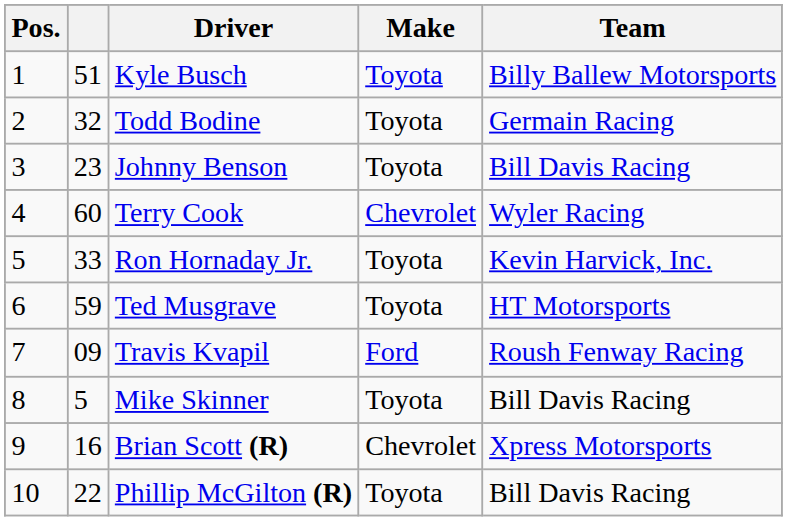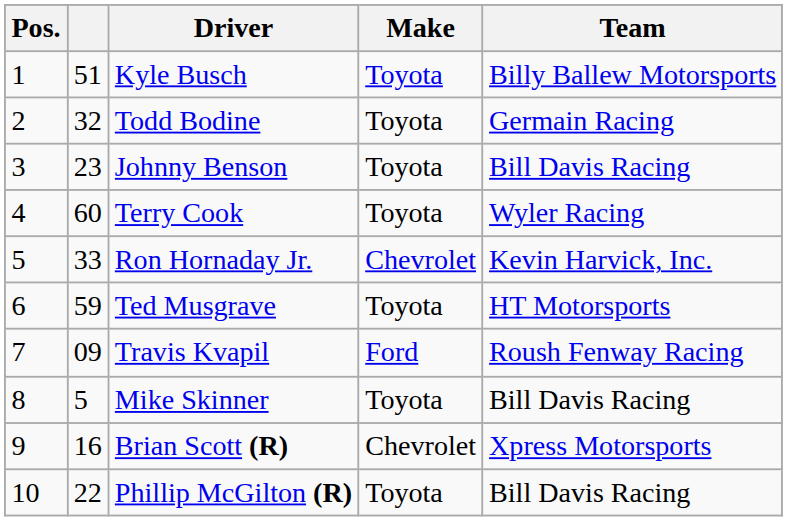 <table class="wikitable" style="font-size: 95%;">
 <tr>
 <th>Pos.</th>
 <th></th>
 <th>Driver</th>
 <th>Make</th>
 <th>Team</th>
 </tr>
 <tr>
 <td>1</td>
 <td>51</td>
 <td><a href='#'>Kyle Busch</a></td>
 <td><a href='#'>Toyota</a></td>
 <td><a href='#'>Billy Ballew Motorsports</a></td>
 </tr>
 <tr>
 <td>2</td>
 <td>32</td>
 <td><a href='#'>Todd Bodine</a></td>
 <td>Toyota</td>
 <td><a href='#'>Germain Racing</a></td>
 </tr>
 <tr>
 <td>3</td>
 <td>23</td>
 <td><a href='#'>Johnny Benson</a></td>
 <td>Toyota</td>
 <td><a href='#'>Bill Davis Racing</a></td>
 </tr>
 <tr>
 <td>4</td>
 <td>60</td>
 <td><a href='#'>Terry Cook</a></td>
-<td><a href='#'>Chevrolet</a></td>
+<td>Toyota</td>
 <td><a href='#'>Wyler Racing</a></td>
 </tr>
 <tr>
 <td>5</td>
 <td>33</td>
 <td><a href='#'>Ron Hornaday Jr.</a></td>
-<td>Toyota</td>
+<td><a href='#'>Chevrolet</a></td>
 <td><a href='#'>Kevin Harvick, Inc.</a></td>
 </tr>
 <tr>
 <td>6</td>
 <td>59</td>
 <td><a href='#'>Ted Musgrave</a></td>
 <td>Toyota</td>
 <td><a href='#'>HT Motorsports</a></td>
 </tr>
 <tr>
 <td>7</td>
 <td>09</td>
 <td><a href='#'>Travis Kvapil</a></td>
 <td><a href='#'>Ford</a></td>
 <td><a href='#'>Roush Fenway Racing</a></td>
 </tr>
 <tr>
 <td>8</td>
 <td>5</td>
 <td><a href='#'>Mike Skinner</a></td>
 <td>Toyota</td>
 <td>Bill Davis Racing</td>
 </tr>
 <tr>
 <td>9</td>
 <td>16</td>
 <td><a href='#'>Brian Scott</a> <strong>(R)</strong></td>
 <td>Chevrolet</td>
 <td><a href='#'>Xpress Motorsports</a></td>
 </tr>
 <tr>
 <td>10</td>
 <td>22</td>
 <td><a href='#'>Phillip McGilton</a> <strong>(R)</strong></td>
 <td>Toyota</td>
 <td>Bill Davis Racing</td>
 </tr>
 </table>
